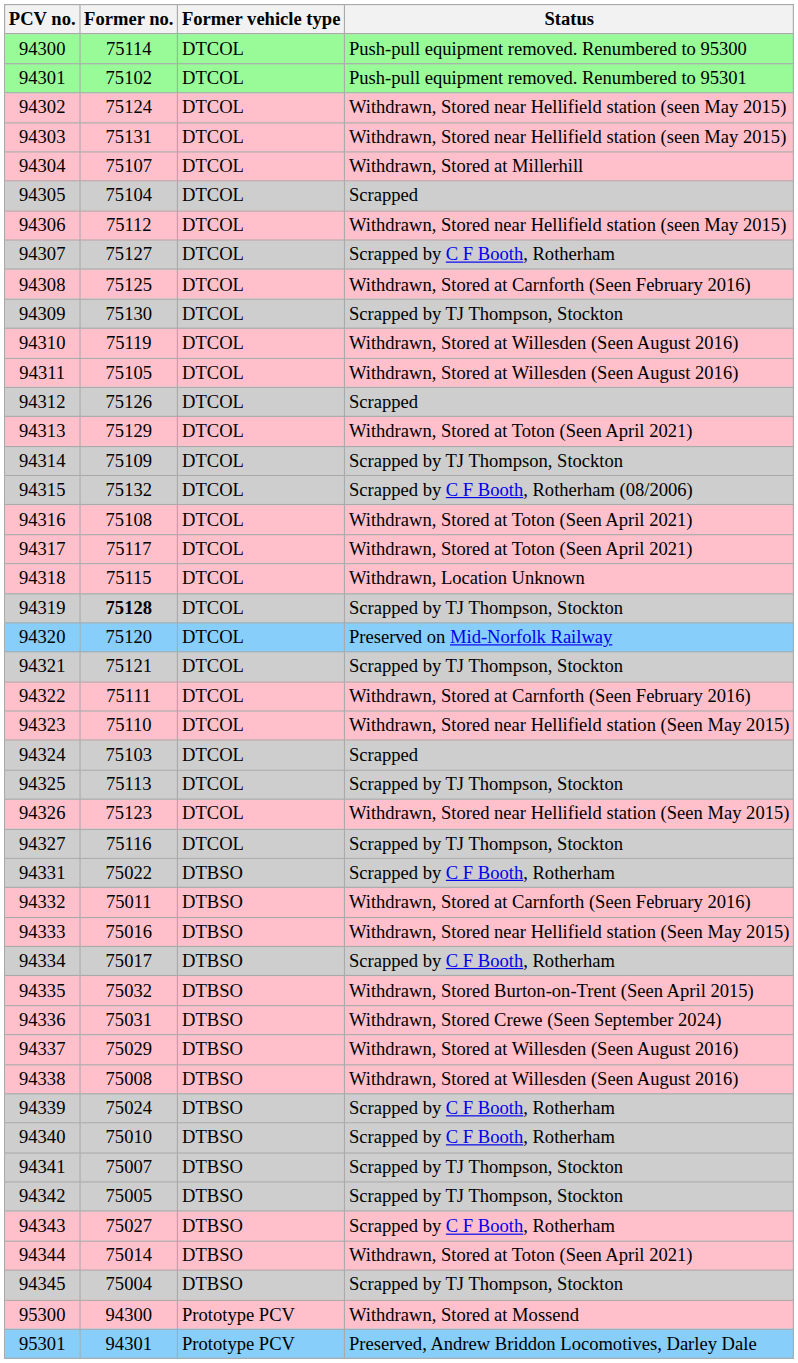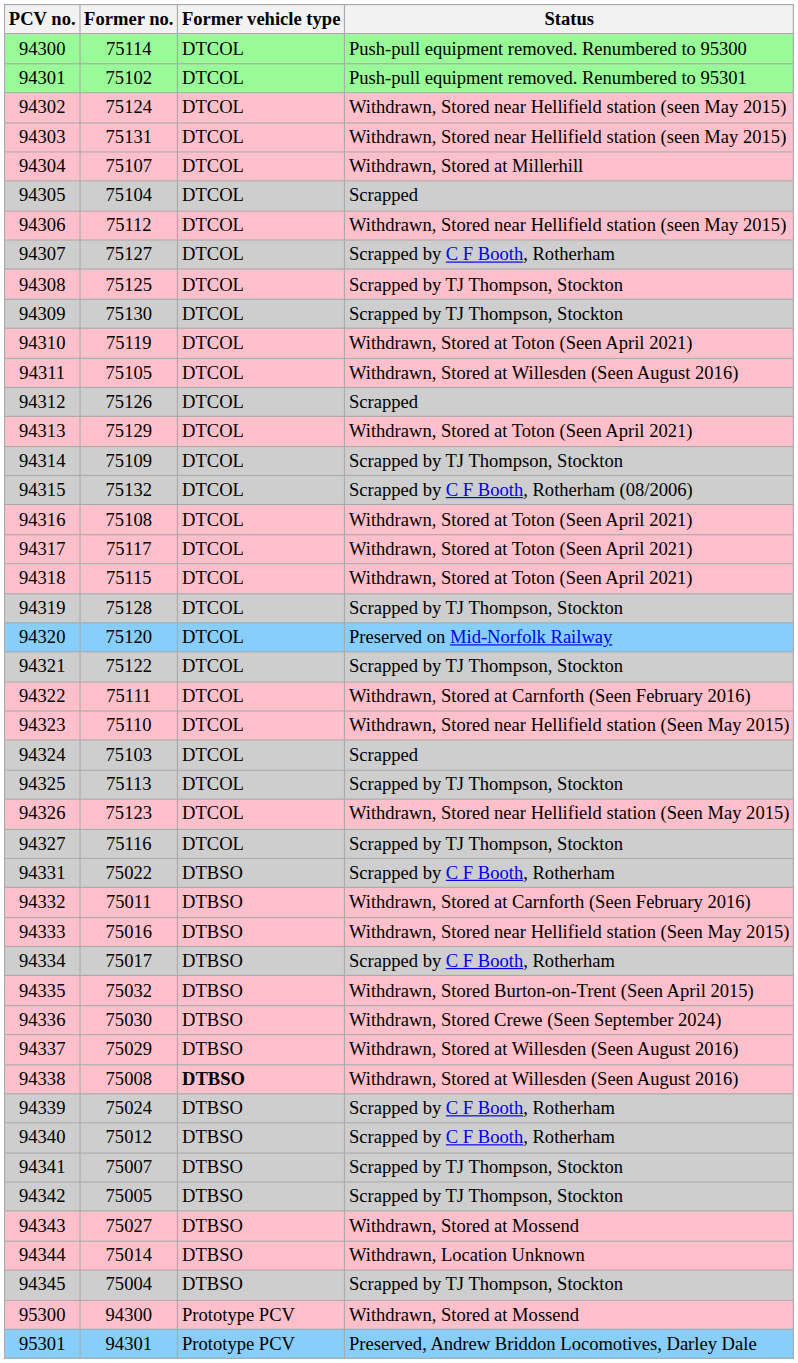 <table class="wikitable">
 <tr>
 <th>PCV no.</th>
 <th>Former no.</th>
 <th>Former vehicle type</th>
 <th>Status</th>
 </tr>
 <tr bgcolor=98fb98>
 <td align=center>94300</td>
 <td align=center>75114</td>
 <td>DTCOL</td>
 <td>Push-pull equipment removed. Renumbered to 95300</td>
 </tr>
 <tr bgcolor=98fb98>
 <td align=center>94301</td>
 <td align=center>75102</td>
 <td>DTCOL</td>
 <td>Push-pull equipment removed. Renumbered to 95301</td>
 </tr>
 <tr bgcolor=ffc0cb>
 <td align=center>94302</td>
 <td align=center>75124</td>
 <td>DTCOL</td>
 <td>Withdrawn, Stored near Hellifield station (seen May 2015)</td>
 </tr>
 <tr bgcolor=ffc0cb>
 <td align=center>94303</td>
 <td align=center>75131</td>
 <td>DTCOL</td>
 <td>Withdrawn, Stored near Hellifield station (seen May 2015)</td>
 </tr>
 <tr bgcolor=ffc0cb>
 <td align=center>94304</td>
 <td align=center>75107</td>
 <td>DTCOL</td>
 <td>Withdrawn, Stored at Millerhill</td>
 </tr>
 <tr bgcolor=cecece>
 <td align=center>94305</td>
 <td align=center>75104</td>
 <td>DTCOL</td>
 <td>Scrapped</td>
 </tr>
 <tr bgcolor=ffc0cb>
 <td align=center>94306</td>
 <td align=center>75112</td>
 <td>DTCOL</td>
 <td>Withdrawn, Stored near Hellifield station (seen May 2015)</td>
 </tr>
 <tr bgcolor=cecece>
 <td align=center>94307</td>
 <td align=center>75127</td>
 <td>DTCOL</td>
 <td>Scrapped by <a href='#'>C F Booth</a>, Rotherham</td>
 </tr>
 <tr bgcolor=ffc0cb>
 <td align=center>94308</td>
 <td align=center>75125</td>
 <td>DTCOL</td>
-<td>Withdrawn, Stored at Carnforth (Seen February 2016)</td>
+<td>Scrapped by TJ Thompson, Stockton</td>
 </tr>
 <tr bgcolor=cecece>
 <td align=center>94309</td>
 <td align=center>75130</td>
 <td>DTCOL</td>
 <td>Scrapped by TJ Thompson, Stockton</td>
 </tr>
 <tr bgcolor=ffc0cb>
 <td align=center>94310</td>
 <td align=center>75119</td>
 <td>DTCOL</td>
-<td>Withdrawn, Stored at Willesden (Seen August 2016)</td>
+<td>Withdrawn, Stored at Toton (Seen April 2021)</td>
 </tr>
 <tr bgcolor=ffc0cb>
 <td align=center>94311</td>
 <td align=center>75105</td>
 <td>DTCOL</td>
 <td>Withdrawn, Stored at Willesden (Seen August 2016)</td>
 </tr>
 <tr bgcolor=cecece>
 <td align=center>94312</td>
 <td align=center>75126</td>
 <td>DTCOL</td>
 <td>Scrapped</td>
 </tr>
 <tr bgcolor=ffc0cb>
 <td align=center>94313</td>
 <td align=center>75129</td>
 <td>DTCOL</td>
 <td>Withdrawn, Stored at Toton (Seen April 2021)</td>
 </tr>
 <tr bgcolor=cecece>
 <td align=center>94314</td>
 <td align=center>75109</td>
 <td>DTCOL</td>
 <td>Scrapped by TJ Thompson, Stockton</td>
 </tr>
 <tr bgcolor=cecece>
 <td align=center>94315</td>
 <td align=center>75132</td>
 <td>DTCOL</td>
 <td>Scrapped by <a href='#'>C F Booth</a>, Rotherham (08/2006)</td>
 </tr>
 <tr bgcolor=ffc0cb>
 <td align=center>94316</td>
 <td align=center>75108</td>
 <td>DTCOL</td>
 <td>Withdrawn, Stored at Toton (Seen April 2021)</td>
 </tr>
 <tr bgcolor=ffc0cb>
 <td align=center>94317</td>
 <td align=center>75117</td>
 <td>DTCOL</td>
 <td>Withdrawn, Stored at Toton (Seen April 2021)</td>
 </tr>
 <tr bgcolor=ffc0cb>
 <td align=center>94318</td>
 <td align=center>75115</td>
 <td>DTCOL</td>
-<td>Withdrawn, Location Unknown</td>
+<td>Withdrawn, Stored at Toton (Seen April 2021)</td>
 </tr>
 <tr bgcolor=cecece>
 <td align=center>94319</td>
-<td align=center><strong>75128</strong></td>
+<td align=center>75128</td>
 <td>DTCOL</td>
 <td>Scrapped by TJ Thompson, Stockton</td>
 </tr>
 <tr bgcolor=87cefa>
 <td align=center>94320</td>
 <td align=center>75120</td>
 <td>DTCOL</td>
 <td>Preserved on <a href='#'>Mid-Norfolk Railway</a></td>
 </tr>
 <tr bgcolor=cecece>
 <td align=center>94321</td>
-<td align=center>75121</td>
+<td align=center>75122</td>
 <td>DTCOL</td>
 <td>Scrapped by TJ Thompson, Stockton</td>
 </tr>
 <tr bgcolor=ffc0cb>
 <td align=center>94322</td>
 <td align=center>75111</td>
 <td>DTCOL</td>
 <td>Withdrawn, Stored at Carnforth (Seen February 2016)</td>
 </tr>
 <tr bgcolor=ffc0cb>
 <td align=center>94323</td>
 <td align=center>75110</td>
 <td>DTCOL</td>
 <td>Withdrawn, Stored near Hellifield station (Seen May 2015)</td>
 </tr>
 <tr bgcolor=cecece>
 <td align=center>94324</td>
 <td align=center>75103</td>
 <td>DTCOL</td>
 <td>Scrapped</td>
 </tr>
 <tr bgcolor=cecece>
 <td align=center>94325</td>
 <td align=center>75113</td>
 <td>DTCOL</td>
 <td>Scrapped by TJ Thompson, Stockton</td>
 </tr>
 <tr bgcolor=ffc0cb>
 <td align=center>94326</td>
 <td align=center>75123</td>
 <td>DTCOL</td>
 <td>Withdrawn, Stored near Hellifield station (Seen May 2015)</td>
 </tr>
 <tr bgcolor=cecece>
 <td align=center>94327</td>
 <td align=center>75116</td>
 <td>DTCOL</td>
 <td>Scrapped by TJ Thompson, Stockton</td>
 </tr>
 <tr bgcolor=cecece>
 <td align=center>94331</td>
 <td align=center>75022</td>
 <td>DTBSO</td>
 <td>Scrapped by <a href='#'>C F Booth</a>, Rotherham</td>
 </tr>
 <tr bgcolor=ffc0cb>
 <td align=center>94332</td>
 <td align=center>75011</td>
 <td>DTBSO</td>
 <td>Withdrawn, Stored at Carnforth (Seen February 2016)</td>
 </tr>
 <tr bgcolor=ffc0cb>
 <td align=center>94333</td>
 <td align=center>75016</td>
 <td>DTBSO</td>
 <td>Withdrawn, Stored near Hellifield station (Seen May 2015)</td>
 </tr>
 <tr bgcolor=cecece>
 <td align=center>94334</td>
 <td align=center>75017</td>
 <td>DTBSO</td>
 <td>Scrapped by <a href='#'>C F Booth</a>, Rotherham</td>
 </tr>
 <tr bgcolor=ffc0cb>
 <td align=center>94335</td>
 <td align=center>75032</td>
 <td>DTBSO</td>
 <td>Withdrawn, Stored Burton-on-Trent (Seen April 2015)</td>
 </tr>
 <tr bgcolor=ffc0cb>
 <td align=center>94336</td>
-<td align=center>75031</td>
+<td align=center>75030</td>
 <td>DTBSO</td>
 <td>Withdrawn, Stored Crewe  (Seen September 2024)</td>
 </tr>
 <tr bgcolor=ffc0cb>
 <td align=center>94337</td>
 <td align=center>75029</td>
 <td>DTBSO</td>
 <td>Withdrawn, Stored at Willesden (Seen August 2016)</td>
 </tr>
 <tr bgcolor=ffc0cb>
 <td align=center>94338</td>
 <td align=center>75008</td>
-<td>DTBSO</td>
+<td><strong>DTBSO</strong></td>
 <td>Withdrawn, Stored at Willesden (Seen August 2016)</td>
 </tr>
 <tr bgcolor=cecece>
 <td align=center>94339</td>
 <td align=center>75024</td>
 <td>DTBSO</td>
 <td>Scrapped by <a href='#'>C F Booth</a>, Rotherham</td>
 </tr>
 <tr bgcolor=cecece>
 <td align=center>94340</td>
-<td align=center>75010</td>
+<td align=center>75012</td>
 <td>DTBSO</td>
 <td>Scrapped by <a href='#'>C F Booth</a>, Rotherham</td>
 </tr>
 <tr bgcolor=cecece>
 <td align=center>94341</td>
 <td align=center>75007</td>
 <td>DTBSO</td>
 <td>Scrapped by TJ Thompson, Stockton</td>
 </tr>
 <tr bgcolor=cecece>
 <td align=center>94342</td>
 <td align=center>75005</td>
 <td>DTBSO</td>
 <td>Scrapped by TJ Thompson, Stockton</td>
 </tr>
 <tr bgcolor=ffc0cb>
 <td align=center>94343</td>
 <td align=center>75027</td>
 <td>DTBSO</td>
-<td>Scrapped by <a href='#'>C F Booth</a>, Rotherham</td>
+<td>Withdrawn, Stored at Mossend</td>
 </tr>
 <tr bgcolor=ffc0cb>
 <td align=center>94344</td>
 <td align=center>75014</td>
 <td>DTBSO</td>
-<td>Withdrawn, Stored at Toton (Seen April 2021)</td>
+<td>Withdrawn, Location Unknown</td>
 </tr>
 <tr bgcolor=cecece>
 <td align=center>94345</td>
 <td align=center>75004</td>
 <td>DTBSO</td>
 <td>Scrapped by TJ Thompson, Stockton</td>
 </tr>
 <tr bgcolor=ffc0cb>
 <td align=center>95300</td>
 <td align=center>94300</td>
 <td>Prototype PCV</td>
 <td>Withdrawn, Stored at Mossend</td>
 </tr>
 <tr bgcolor=87cefa>
 <td align=center>95301</td>
 <td align=center>94301</td>
 <td>Prototype PCV</td>
 <td>Preserved, Andrew Briddon Locomotives, Darley Dale</td>
 </tr>
 </table>
